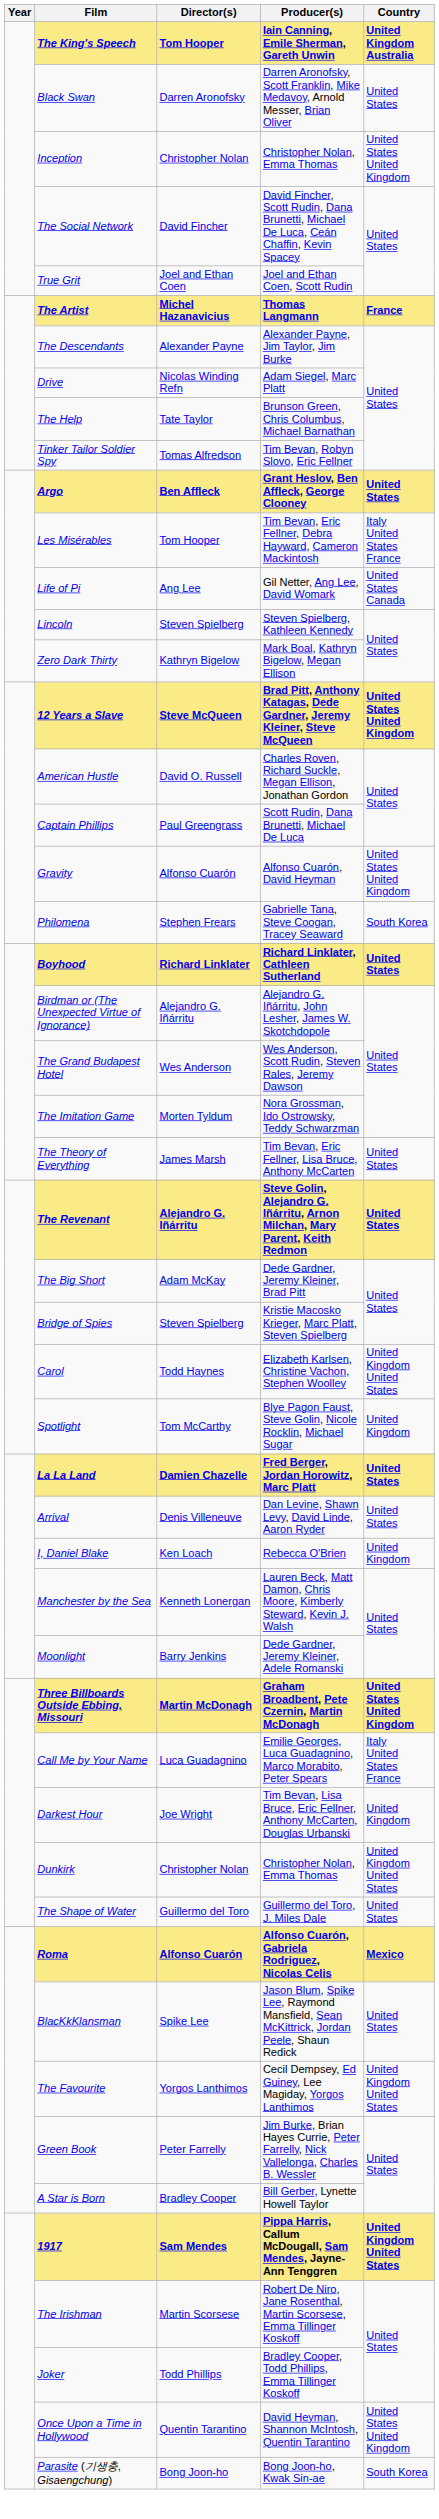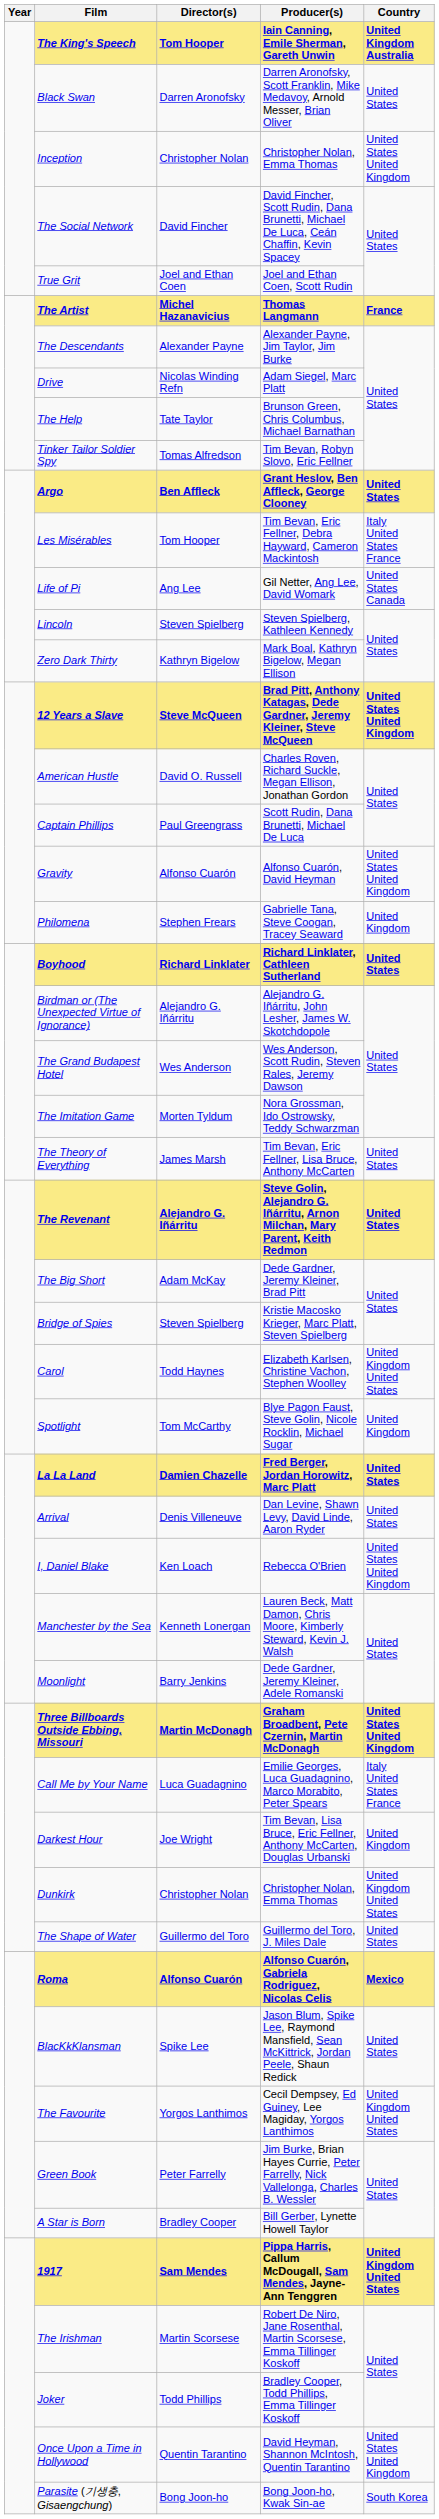 <table class="wikitable" style="width:100%;" cellpadding="5">
 <tr>
 <th style="width:5%;">Year</th>
 <th style="width:26%;">Film</th>
 <th style="width:22%;">Director(s)</th>
 <th style="width:22%;">Producer(s)</th>
 <th style="width:15%;">Country</th>
 </tr>
 <tr>
 <td rowspan="5"></td>
 <td style="background:#FAEB86"><strong><em><a href='#'>The King's Speech</a></em></strong></td>
 <td style="background:#FAEB86"><strong><a href='#'>Tom Hooper</a></strong></td>
 <td style="background:#FAEB86"><strong><a href='#'>Iain Canning</a>, <a href='#'>Emile Sherman</a>, <a href='#'>Gareth Unwin</a></strong></td>
 <td style="background:#FAEB86"><strong><a href='#'>United Kingdom</a><br><a href='#'>Australia</a></strong></td>
 </tr>
 <tr>
 <td><em><a href='#'>Black Swan</a></em></td>
 <td><a href='#'>Darren Aronofsky</a></td>
 <td><a href='#'>Darren Aronofsky</a>, <a href='#'>Scott Franklin</a>, <a href='#'>Mike Medavoy</a>, Arnold Messer, <a href='#'>Brian Oliver</a></td>
 <td><a href='#'>United States</a></td>
 </tr>
 <tr>
 <td><em><a href='#'>Inception</a></em></td>
 <td><a href='#'>Christopher Nolan</a></td>
 <td><a href='#'>Christopher Nolan</a>, <a href='#'>Emma Thomas</a></td>
 <td><a href='#'>United States</a><br><a href='#'>United Kingdom</a></td>
 </tr>
 <tr>
 <td><em><a href='#'>The Social Network</a></em></td>
 <td><a href='#'>David Fincher</a></td>
 <td><a href='#'>David Fincher</a>, <a href='#'>Scott Rudin</a>, <a href='#'>Dana Brunetti</a>, <a href='#'>Michael De Luca</a>, <a href='#'>Ceán Chaffin</a>, <a href='#'>Kevin Spacey</a></td>
 <td rowspan="2"><a href='#'>United States</a></td>
 </tr>
 <tr>
 <td><em><a href='#'>True Grit</a></em></td>
 <td><a href='#'>Joel and Ethan Coen</a></td>
 <td><a href='#'>Joel and Ethan Coen</a>, <a href='#'>Scott Rudin</a></td>
 </tr>
 <tr>
 <td rowspan="5"></td>
 <td style="background:#FAEB86"><strong><em><a href='#'>The Artist</a></em></strong></td>
 <td style="background:#FAEB86"><strong><a href='#'>Michel Hazanavicius</a></strong></td>
 <td style="background:#FAEB86"><strong><a href='#'>Thomas Langmann</a></strong></td>
 <td style="background:#FAEB86"><strong><a href='#'>France</a></strong></td>
 </tr>
 <tr>
 <td><em><a href='#'>The Descendants</a></em></td>
 <td><a href='#'>Alexander Payne</a></td>
 <td><a href='#'>Alexander Payne</a>, <a href='#'>Jim Taylor</a>, <a href='#'>Jim Burke</a></td>
 <td rowspan="4"><a href='#'>United States</a></td>
 </tr>
 <tr>
 <td><em><a href='#'>Drive</a></em></td>
 <td><a href='#'>Nicolas Winding Refn</a></td>
 <td><a href='#'>Adam Siegel</a>, <a href='#'>Marc Platt</a></td>
 </tr>
 <tr>
 <td><em><a href='#'>The Help</a></em></td>
 <td><a href='#'>Tate Taylor</a></td>
 <td><a href='#'>Brunson Green</a>, <a href='#'>Chris Columbus</a>, <a href='#'>Michael Barnathan</a></td>
 </tr>
 <tr>
 <td><em><a href='#'>Tinker Tailor Soldier Spy</a></em></td>
 <td><a href='#'>Tomas Alfredson</a></td>
 <td><a href='#'>Tim Bevan</a>, <a href='#'>Robyn Slovo</a>, <a href='#'>Eric Fellner</a></td>
 </tr>
 <tr>
 <td rowspan="5"></td>
 <td style="background:#FAEB86"><strong><em><a href='#'>Argo</a></em></strong></td>
 <td style="background:#FAEB86"><strong><a href='#'>Ben Affleck</a></strong></td>
 <td style="background:#FAEB86"><strong><a href='#'>Grant Heslov</a>, <a href='#'>Ben Affleck</a>, <a href='#'>George Clooney</a></strong></td>
 <td style="background:#FAEB86"><strong><a href='#'>United States</a></strong></td>
 </tr>
 <tr>
 <td><em><a href='#'>Les Misérables</a></em></td>
 <td><a href='#'>Tom Hooper</a></td>
 <td><a href='#'>Tim Bevan</a>, <a href='#'>Eric Fellner</a>, <a href='#'>Debra Hayward</a>, <a href='#'>Cameron Mackintosh</a></td>
 <td><a href='#'>Italy</a><br><a href='#'>United States</a><br><a href='#'>France</a></td>
 </tr>
 <tr>
 <td><em><a href='#'>Life of Pi</a></em></td>
 <td><a href='#'>Ang Lee</a></td>
 <td>Gil Netter, <a href='#'>Ang Lee</a>, <a href='#'>David Womark</a></td>
 <td><a href='#'>United States</a><br><a href='#'>Canada</a></td>
 </tr>
 <tr>
 <td><em><a href='#'>Lincoln</a></em></td>
 <td><a href='#'>Steven Spielberg</a></td>
 <td><a href='#'>Steven Spielberg</a>, <a href='#'>Kathleen Kennedy</a></td>
 <td rowspan="2"><a href='#'>United States</a></td>
 </tr>
 <tr>
 <td><em><a href='#'>Zero Dark Thirty</a></em></td>
 <td><a href='#'>Kathryn Bigelow</a></td>
 <td><a href='#'>Mark Boal</a>, <a href='#'>Kathryn Bigelow</a>, <a href='#'>Megan Ellison</a></td>
 </tr>
 <tr>
 <td rowspan="5"></td>
 <td style="background:#FAEB86"><strong><em><a href='#'>12 Years a Slave</a></em></strong></td>
 <td style="background:#FAEB86"><strong><a href='#'>Steve McQueen</a></strong></td>
 <td style="background:#FAEB86"><strong><a href='#'>Brad Pitt</a>, <a href='#'>Anthony Katagas</a>, <a href='#'>Dede Gardner</a>, <a href='#'>Jeremy Kleiner</a>, <a href='#'>Steve McQueen</a></strong></td>
 <td style="background:#FAEB86"><strong><a href='#'>United States</a><br><a href='#'>United Kingdom</a></strong></td>
 </tr>
 <tr>
 <td><em><a href='#'>American Hustle</a></em></td>
 <td><a href='#'>David O. Russell</a></td>
 <td><a href='#'>Charles Roven</a>, <a href='#'>Richard Suckle</a>, <a href='#'>Megan Ellison</a>, Jonathan Gordon</td>
 <td rowspan="2"><a href='#'>United States</a></td>
 </tr>
 <tr>
 <td><em><a href='#'>Captain Phillips</a></em></td>
 <td><a href='#'>Paul Greengrass</a></td>
 <td><a href='#'>Scott Rudin</a>, <a href='#'>Dana Brunetti</a>, <a href='#'>Michael De Luca</a></td>
 </tr>
 <tr>
 <td><em><a href='#'>Gravity</a></em></td>
 <td><a href='#'>Alfonso Cuarón</a></td>
 <td><a href='#'>Alfonso Cuarón</a>, <a href='#'>David Heyman</a></td>
 <td><a href='#'>United States</a><br><a href='#'>United Kingdom</a></td>
 </tr>
 <tr>
 <td><em><a href='#'>Philomena</a></em></td>
 <td><a href='#'>Stephen Frears</a></td>
 <td><a href='#'>Gabrielle Tana</a>, <a href='#'>Steve Coogan</a>, <a href='#'>Tracey Seaward</a></td>
-<td><a href='#'>South Korea</a></td>
+<td><a href='#'>United Kingdom</a></td>
 </tr>
 <tr>
 <td rowspan="5"></td>
 <td style="background:#FAEB86"><strong><em><a href='#'>Boyhood</a></em></strong></td>
 <td style="background:#FAEB86"><strong><a href='#'>Richard Linklater</a></strong></td>
 <td style="background:#FAEB86"><strong><a href='#'>Richard Linklater</a>, <a href='#'>Cathleen Sutherland</a></strong></td>
 <td style="background:#FAEB86"><strong><a href='#'>United States</a></strong></td>
 </tr>
 <tr>
 <td><em><a href='#'>Birdman or (The Unexpected Virtue of Ignorance)</a></em></td>
 <td><a href='#'>Alejandro G. Iñárritu</a></td>
 <td><a href='#'>Alejandro G. Iñárritu</a>, <a href='#'>John Lesher</a>, <a href='#'>James W. Skotchdopole</a></td>
 <td rowspan="3"><a href='#'>United States</a></td>
 </tr>
 <tr>
 <td><em><a href='#'>The Grand Budapest Hotel</a></em></td>
 <td><a href='#'>Wes Anderson</a></td>
 <td><a href='#'>Wes Anderson</a>, <a href='#'>Scott Rudin</a>, <a href='#'>Steven Rales</a>, <a href='#'>Jeremy Dawson</a></td>
 </tr>
 <tr>
 <td><em><a href='#'>The Imitation Game</a></em></td>
 <td><a href='#'>Morten Tyldum</a></td>
 <td><a href='#'>Nora Grossman</a>, <a href='#'>Ido Ostrowsky</a>, <a href='#'>Teddy Schwarzman</a></td>
 </tr>
 <tr>
 <td><em><a href='#'>The Theory of Everything</a></em></td>
 <td><a href='#'>James Marsh</a></td>
 <td><a href='#'>Tim Bevan</a>, <a href='#'>Eric Fellner</a>, <a href='#'>Lisa Bruce</a>, <a href='#'>Anthony McCarten</a></td>
 <td><a href='#'>United States</a></td>
 </tr>
 <tr>
 <td rowspan="5"></td>
 <td style="background:#FAEB86"><strong><em><a href='#'>The Revenant</a></em></strong></td>
 <td style="background:#FAEB86"><strong><a href='#'>Alejandro G. Iñárritu</a></strong></td>
 <td style="background:#FAEB86"><strong><a href='#'>Steve Golin</a>, <a href='#'>Alejandro G. Iñárritu</a>, <a href='#'>Arnon Milchan</a>, <a href='#'>Mary Parent</a>, <a href='#'>Keith Redmon</a></strong></td>
 <td style="background:#FAEB86"><strong><a href='#'>United States</a></strong></td>
 </tr>
 <tr>
 <td><em><a href='#'>The Big Short</a></em></td>
 <td><a href='#'>Adam McKay</a></td>
 <td><a href='#'>Dede Gardner</a>, <a href='#'>Jeremy Kleiner</a>, <a href='#'>Brad Pitt</a></td>
 <td rowspan="2"><a href='#'>United States</a></td>
 </tr>
 <tr>
 <td><em><a href='#'>Bridge of Spies</a></em></td>
 <td><a href='#'>Steven Spielberg</a></td>
 <td><a href='#'>Kristie Macosko Krieger</a>, <a href='#'>Marc Platt</a>, <a href='#'>Steven Spielberg</a></td>
 </tr>
 <tr>
 <td><em><a href='#'>Carol</a></em></td>
 <td><a href='#'>Todd Haynes</a></td>
 <td><a href='#'>Elizabeth Karlsen</a>, <a href='#'>Christine Vachon</a>, <a href='#'>Stephen Woolley</a></td>
 <td><a href='#'>United Kingdom</a><br><a href='#'>United States</a></td>
 </tr>
 <tr>
 <td><em><a href='#'>Spotlight</a></em></td>
 <td><a href='#'>Tom McCarthy</a></td>
 <td><a href='#'>Blye Pagon Faust</a>, <a href='#'>Steve Golin</a>, <a href='#'>Nicole Rocklin</a>, <a href='#'>Michael Sugar</a></td>
 <td><a href='#'>United Kingdom</a></td>
 </tr>
 <tr>
 <td rowspan="5"></td>
 <td style="background:#FAEB86"><strong><em><a href='#'>La La Land</a></em></strong></td>
 <td style="background:#FAEB86"><strong><a href='#'>Damien Chazelle</a></strong></td>
 <td style="background:#FAEB86"><strong><a href='#'>Fred Berger</a>, <a href='#'>Jordan Horowitz</a>, <a href='#'>Marc Platt</a></strong></td>
 <td style="background:#FAEB86"><strong><a href='#'>United States</a></strong></td>
 </tr>
 <tr>
 <td><em><a href='#'>Arrival</a></em></td>
 <td><a href='#'>Denis Villeneuve</a></td>
 <td><a href='#'>Dan Levine</a>, <a href='#'>Shawn Levy</a>, <a href='#'>David Linde</a>, <a href='#'>Aaron Ryder</a></td>
 <td><a href='#'>United States</a></td>
 </tr>
 <tr>
 <td><em><a href='#'>I, Daniel Blake</a></em></td>
 <td><a href='#'>Ken Loach</a></td>
 <td><a href='#'>Rebecca O'Brien</a></td>
-<td><a href='#'>United Kingdom</a></td>
+<td><a href='#'>United States</a><br><a href='#'>United Kingdom</a></td>
 </tr>
 <tr>
 <td><em><a href='#'>Manchester by the Sea</a></em></td>
 <td><a href='#'>Kenneth Lonergan</a></td>
 <td><a href='#'>Lauren Beck</a>, <a href='#'>Matt Damon</a>, <a href='#'>Chris Moore</a>, <a href='#'>Kimberly Steward</a>, <a href='#'>Kevin J. Walsh</a></td>
 <td rowspan="2"><a href='#'>United States</a></td>
 </tr>
 <tr>
 <td><em><a href='#'>Moonlight</a></em></td>
 <td><a href='#'>Barry Jenkins</a></td>
 <td><a href='#'>Dede Gardner</a>, <a href='#'>Jeremy Kleiner</a>, <a href='#'>Adele Romanski</a></td>
 </tr>
 <tr>
 <td rowspan="5"></td>
 <td style="background:#FAEB86"><strong><em><a href='#'>Three Billboards Outside Ebbing, Missouri</a></em></strong></td>
 <td style="background:#FAEB86"><strong><a href='#'>Martin McDonagh</a></strong></td>
 <td style="background:#FAEB86"><strong><a href='#'>Graham Broadbent</a>, <a href='#'>Pete Czernin</a>, <a href='#'>Martin McDonagh</a></strong></td>
 <td style="background:#FAEB86"><strong><a href='#'>United States</a><br><a href='#'>United Kingdom</a></strong></td>
 </tr>
 <tr>
 <td><em><a href='#'>Call Me by Your Name</a></em></td>
 <td><a href='#'>Luca Guadagnino</a></td>
 <td><a href='#'>Emilie Georges</a>, <a href='#'>Luca Guadagnino</a>, <a href='#'>Marco Morabito</a>, <a href='#'>Peter Spears</a></td>
 <td><a href='#'>Italy</a><br><a href='#'>United States</a><br><a href='#'>France</a></td>
 </tr>
 <tr>
 <td><em><a href='#'>Darkest Hour</a></em></td>
 <td><a href='#'>Joe Wright</a></td>
 <td><a href='#'>Tim Bevan</a>, <a href='#'>Lisa Bruce</a>, <a href='#'>Eric Fellner</a>, <a href='#'>Anthony McCarten</a>, <a href='#'>Douglas Urbanski</a></td>
 <td><a href='#'>United Kingdom</a></td>
 </tr>
 <tr>
 <td><em><a href='#'>Dunkirk</a></em></td>
 <td><a href='#'>Christopher Nolan</a></td>
 <td><a href='#'>Christopher Nolan</a>, <a href='#'>Emma Thomas</a></td>
 <td><a href='#'>United Kingdom</a><br><a href='#'>United States</a></td>
 </tr>
 <tr>
 <td><em><a href='#'>The Shape of Water</a></em></td>
 <td><a href='#'>Guillermo del Toro</a></td>
 <td><a href='#'>Guillermo del Toro</a>, <a href='#'>J. Miles Dale</a></td>
 <td><a href='#'>United States</a></td>
 </tr>
 <tr>
 <td rowspan="5"></td>
 <td style="background:#FAEB86"><strong><em><a href='#'>Roma</a></em></strong></td>
 <td style="background:#FAEB86"><strong><a href='#'>Alfonso Cuarón</a></strong></td>
 <td style="background:#FAEB86"><strong><a href='#'>Alfonso Cuarón</a>, <a href='#'>Gabriela Rodriguez</a>, <a href='#'>Nicolas Celis</a></strong></td>
 <td style="background:#FAEB86"><strong><a href='#'>Mexico</a></strong></td>
 </tr>
 <tr>
 <td><em><a href='#'>BlacKkKlansman</a></em></td>
 <td><a href='#'>Spike Lee</a></td>
 <td><a href='#'>Jason Blum</a>, <a href='#'>Spike Lee</a>, Raymond Mansfield, <a href='#'>Sean McKittrick</a>, <a href='#'>Jordan Peele</a>, Shaun Redick</td>
 <td><a href='#'>United States</a></td>
 </tr>
 <tr>
 <td><em><a href='#'>The Favourite</a></em></td>
 <td><a href='#'>Yorgos Lanthimos</a></td>
 <td>Cecil Dempsey, <a href='#'>Ed Guiney</a>, Lee Magiday, <a href='#'>Yorgos Lanthimos</a></td>
 <td><a href='#'>United Kingdom</a><br><a href='#'>United States</a></td>
 </tr>
 <tr>
 <td><em><a href='#'>Green Book</a></em></td>
 <td><a href='#'>Peter Farrelly</a></td>
 <td><a href='#'>Jim Burke</a>, Brian Hayes Currie,  <a href='#'>Peter Farrelly</a>, <a href='#'>Nick Vallelonga</a>, <a href='#'>Charles B. Wessler</a></td>
 <td rowspan="2"><a href='#'>United States</a></td>
 </tr>
 <tr>
 <td><em><a href='#'>A Star is Born</a></em></td>
 <td><a href='#'>Bradley Cooper</a></td>
 <td><a href='#'>Bill Gerber</a>, Lynette Howell Taylor</td>
 </tr>
 <tr>
 <td rowspan="5"></td>
 <td style="background:#FAEB86"><strong><em><a href='#'>1917</a></em></strong></td>
 <td style="background:#FAEB86"><strong><a href='#'>Sam Mendes</a></strong></td>
 <td style="background:#FAEB86"><strong><a href='#'>Pippa Harris</a>, Callum McDougall, <a href='#'>Sam Mendes</a>, Jayne-Ann Tenggren</strong></td>
 <td style="background:#FAEB86"><strong><a href='#'>United Kingdom</a><br><a href='#'>United States</a></strong></td>
 </tr>
 <tr>
 <td><em><a href='#'>The Irishman</a></em></td>
 <td><a href='#'>Martin Scorsese</a></td>
 <td><a href='#'>Robert De Niro</a>, <a href='#'>Jane Rosenthal</a>, <a href='#'>Martin Scorsese</a>, <a href='#'>Emma Tillinger Koskoff</a></td>
 <td rowspan="2"><a href='#'>United States</a></td>
 </tr>
 <tr>
 <td><em><a href='#'>Joker</a></em></td>
 <td><a href='#'>Todd Phillips</a></td>
 <td><a href='#'>Bradley Cooper</a>, <a href='#'>Todd Phillips</a>, <a href='#'>Emma Tillinger Koskoff</a></td>
 </tr>
 <tr>
 <td><em><a href='#'>Once Upon a Time in Hollywood</a></em></td>
 <td><a href='#'>Quentin Tarantino</a></td>
 <td><a href='#'>David Heyman</a>, <a href='#'>Shannon McIntosh</a>, <a href='#'>Quentin Tarantino</a></td>
 <td><a href='#'>United States</a><br><a href='#'>United Kingdom</a></td>
 </tr>
 <tr>
 <td><em><a href='#'>Parasite</a></em> (<em>기생충</em>, <em>Gisaengchung</em>)</td>
 <td><a href='#'>Bong Joon-ho</a></td>
 <td><a href='#'>Bong Joon-ho</a>, <a href='#'>Kwak Sin-ae</a></td>
 <td><a href='#'>South Korea</a></td>
 </tr>
 </table>
